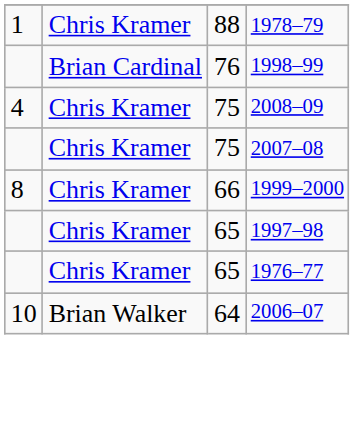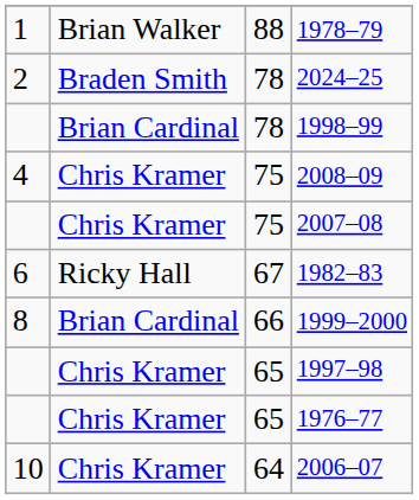 <table class="wikitable">
 <tr>
 </tr>
 <tr>
 <td>1</td>
-<td><a href='#'>Chris Kramer</a></td>
+<td>Brian Walker</td>
 <td>88</td>
 <td style="font-size:80%;"><a href='#'>1978–79</a></td>
 </tr>
 <tr>
+<td>2</td>
+<td><a href='#'>Braden Smith</a></td>
+<td>78</td>
+<td style="font-size:80%;"><a href='#'>2024–25</a></td>
+</tr>
+<tr>
 <td></td>
 <td><a href='#'>Brian Cardinal</a></td>
-<td>76</td>
+<td>78</td>
 <td style="font-size:80%;"><a href='#'>1998–99</a></td>
 </tr>
 <tr>
 <td>4</td>
 <td><a href='#'>Chris Kramer</a></td>
 <td>75</td>
 <td style="font-size:80%;"><a href='#'>2008–09</a></td>
 </tr>
 <tr>
 <td></td>
 <td><a href='#'>Chris Kramer</a></td>
 <td>75</td>
 <td style="font-size:80%;"><a href='#'>2007–08</a></td>
 </tr>
 <tr>
+<td>6</td>
+<td>Ricky Hall</td>
+<td>67</td>
+<td style="font-size:80%;"><a href='#'>1982–83</a></td>
+</tr>
+<tr>
 <td>8</td>
-<td><a href='#'>Chris Kramer</a></td>
+<td><a href='#'>Brian Cardinal</a></td>
 <td>66</td>
 <td style="font-size:80%;"><a href='#'>1999–2000</a></td>
 </tr>
 <tr>
 <td></td>
 <td><a href='#'>Chris Kramer</a></td>
 <td>65</td>
 <td style="font-size:80%;"><a href='#'>1997–98</a></td>
 </tr>
 <tr>
 <td></td>
 <td><a href='#'>Chris Kramer</a></td>
 <td>65</td>
 <td style="font-size:80%;"><a href='#'>1976–77</a></td>
 </tr>
 <tr>
 <td>10</td>
-<td>Brian Walker</td>
+<td><a href='#'>Chris Kramer</a></td>
 <td>64</td>
 <td style="font-size:80%;"><a href='#'>2006–07</a></td>
 </tr>
 </table>
